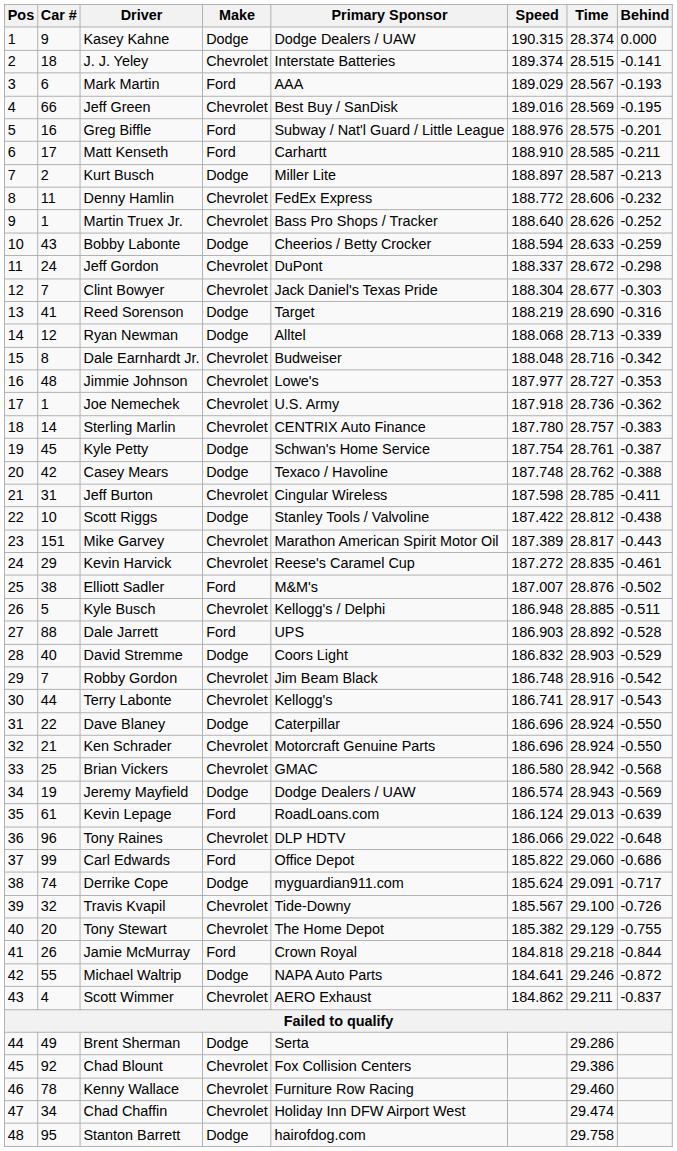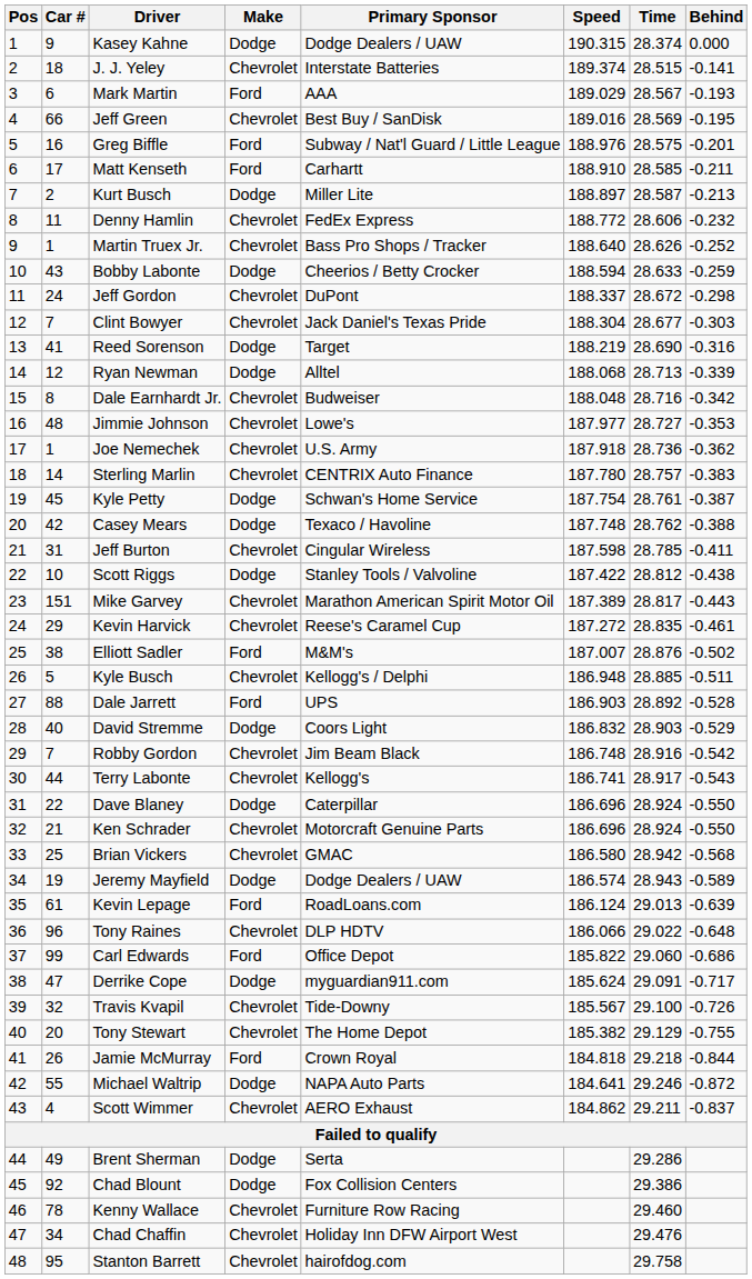 <table class="wikitable">
 <tr>
 <th colspan="1" rowspan="1">Pos</th>
 <th colspan="1" rowspan="1">Car #</th>
 <th colspan="1" rowspan="1">Driver</th>
 <th colspan="1" rowspan="1">Make</th>
 <th colspan="1" rowspan="1">Primary Sponsor</th>
 <th colspan="1" rowspan="1">Speed</th>
 <th colspan="1" rowspan="1">Time</th>
 <th colspan="1" rowspan="1">Behind</th>
 </tr>
 <tr>
 <td>1</td>
 <td>9</td>
 <td>Kasey Kahne</td>
 <td>Dodge</td>
 <td>Dodge Dealers / UAW</td>
 <td>190.315</td>
 <td>28.374</td>
 <td>0.000</td>
 </tr>
 <tr>
 <td>2</td>
 <td>18</td>
 <td>J. J. Yeley</td>
 <td>Chevrolet</td>
 <td>Interstate Batteries</td>
 <td>189.374</td>
 <td>28.515</td>
 <td>-0.141</td>
 </tr>
 <tr>
 <td>3</td>
 <td>6</td>
 <td>Mark Martin</td>
 <td>Ford</td>
 <td>AAA</td>
 <td>189.029</td>
 <td>28.567</td>
 <td>-0.193</td>
 </tr>
 <tr>
 <td>4</td>
 <td>66</td>
 <td>Jeff Green</td>
 <td>Chevrolet</td>
 <td>Best Buy / SanDisk</td>
 <td>189.016</td>
 <td>28.569</td>
 <td>-0.195</td>
 </tr>
 <tr>
 <td>5</td>
 <td>16</td>
 <td>Greg Biffle</td>
 <td>Ford</td>
 <td>Subway / Nat'l Guard / Little League</td>
 <td>188.976</td>
 <td>28.575</td>
 <td>-0.201</td>
 </tr>
 <tr>
 <td>6</td>
 <td>17</td>
 <td>Matt Kenseth</td>
 <td>Ford</td>
 <td>Carhartt</td>
 <td>188.910</td>
 <td>28.585</td>
 <td>-0.211</td>
 </tr>
 <tr>
 <td>7</td>
 <td>2</td>
 <td>Kurt Busch</td>
 <td>Dodge</td>
 <td>Miller Lite</td>
 <td>188.897</td>
 <td>28.587</td>
 <td>-0.213</td>
 </tr>
 <tr>
 <td>8</td>
 <td>11</td>
 <td>Denny Hamlin</td>
 <td>Chevrolet</td>
 <td>FedEx Express</td>
 <td>188.772</td>
 <td>28.606</td>
 <td>-0.232</td>
 </tr>
 <tr>
 <td>9</td>
 <td>1</td>
 <td>Martin Truex Jr.</td>
 <td>Chevrolet</td>
 <td>Bass Pro Shops / Tracker</td>
 <td>188.640</td>
 <td>28.626</td>
 <td>-0.252</td>
 </tr>
 <tr>
 <td>10</td>
 <td>43</td>
 <td>Bobby Labonte</td>
 <td>Dodge</td>
 <td>Cheerios / Betty Crocker</td>
 <td>188.594</td>
 <td>28.633</td>
 <td>-0.259</td>
 </tr>
 <tr>
 <td>11</td>
 <td>24</td>
 <td>Jeff Gordon</td>
 <td>Chevrolet</td>
 <td>DuPont</td>
 <td>188.337</td>
 <td>28.672</td>
 <td>-0.298</td>
 </tr>
 <tr>
 <td>12</td>
 <td>7</td>
 <td>Clint Bowyer</td>
 <td>Chevrolet</td>
 <td>Jack Daniel's Texas Pride</td>
 <td>188.304</td>
 <td>28.677</td>
 <td>-0.303</td>
 </tr>
 <tr>
 <td>13</td>
 <td>41</td>
 <td>Reed Sorenson</td>
 <td>Dodge</td>
 <td>Target</td>
 <td>188.219</td>
 <td>28.690</td>
 <td>-0.316</td>
 </tr>
 <tr>
 <td>14</td>
 <td>12</td>
 <td>Ryan Newman</td>
 <td>Dodge</td>
 <td>Alltel</td>
 <td>188.068</td>
 <td>28.713</td>
 <td>-0.339</td>
 </tr>
 <tr>
 <td>15</td>
 <td>8</td>
 <td>Dale Earnhardt Jr.</td>
 <td>Chevrolet</td>
 <td>Budweiser</td>
 <td>188.048</td>
 <td>28.716</td>
 <td>-0.342</td>
 </tr>
 <tr>
 <td>16</td>
 <td>48</td>
 <td>Jimmie Johnson</td>
 <td>Chevrolet</td>
 <td>Lowe's</td>
 <td>187.977</td>
 <td>28.727</td>
 <td>-0.353</td>
 </tr>
 <tr>
 <td>17</td>
 <td>1</td>
 <td>Joe Nemechek</td>
 <td>Chevrolet</td>
 <td>U.S. Army</td>
 <td>187.918</td>
 <td>28.736</td>
 <td>-0.362</td>
 </tr>
 <tr>
 <td>18</td>
 <td>14</td>
 <td>Sterling Marlin</td>
 <td>Chevrolet</td>
 <td>CENTRIX Auto Finance</td>
 <td>187.780</td>
 <td>28.757</td>
 <td>-0.383</td>
 </tr>
 <tr>
 <td>19</td>
 <td>45</td>
 <td>Kyle Petty</td>
 <td>Dodge</td>
 <td>Schwan's Home Service</td>
 <td>187.754</td>
 <td>28.761</td>
 <td>-0.387</td>
 </tr>
 <tr>
 <td>20</td>
 <td>42</td>
 <td>Casey Mears</td>
 <td>Dodge</td>
 <td>Texaco / Havoline</td>
 <td>187.748</td>
 <td>28.762</td>
 <td>-0.388</td>
 </tr>
 <tr>
 <td>21</td>
 <td>31</td>
 <td>Jeff Burton</td>
 <td>Chevrolet</td>
 <td>Cingular Wireless</td>
 <td>187.598</td>
 <td>28.785</td>
 <td>-0.411</td>
 </tr>
 <tr>
 <td>22</td>
 <td>10</td>
 <td>Scott Riggs</td>
 <td>Dodge</td>
 <td>Stanley Tools / Valvoline</td>
 <td>187.422</td>
 <td>28.812</td>
 <td>-0.438</td>
 </tr>
 <tr>
 <td>23</td>
 <td>151</td>
 <td>Mike Garvey</td>
 <td>Chevrolet</td>
 <td>Marathon American Spirit Motor Oil</td>
 <td>187.389</td>
 <td>28.817</td>
 <td>-0.443</td>
 </tr>
 <tr>
 <td>24</td>
 <td>29</td>
 <td>Kevin Harvick</td>
 <td>Chevrolet</td>
 <td>Reese's Caramel Cup</td>
 <td>187.272</td>
 <td>28.835</td>
 <td>-0.461</td>
 </tr>
 <tr>
 <td>25</td>
 <td>38</td>
 <td>Elliott Sadler</td>
 <td>Ford</td>
 <td>M&M's</td>
 <td>187.007</td>
 <td>28.876</td>
 <td>-0.502</td>
 </tr>
 <tr>
 <td>26</td>
 <td>5</td>
 <td>Kyle Busch</td>
 <td>Chevrolet</td>
 <td>Kellogg's / Delphi</td>
 <td>186.948</td>
 <td>28.885</td>
 <td>-0.511</td>
 </tr>
 <tr>
 <td>27</td>
 <td>88</td>
 <td>Dale Jarrett</td>
 <td>Ford</td>
 <td>UPS</td>
 <td>186.903</td>
 <td>28.892</td>
 <td>-0.528</td>
 </tr>
 <tr>
 <td>28</td>
 <td>40</td>
 <td>David Stremme</td>
 <td>Dodge</td>
 <td>Coors Light</td>
 <td>186.832</td>
 <td>28.903</td>
 <td>-0.529</td>
 </tr>
 <tr>
 <td>29</td>
 <td>7</td>
 <td>Robby Gordon</td>
 <td>Chevrolet</td>
 <td>Jim Beam Black</td>
 <td>186.748</td>
 <td>28.916</td>
 <td>-0.542</td>
 </tr>
 <tr>
 <td>30</td>
 <td>44</td>
 <td>Terry Labonte</td>
 <td>Chevrolet</td>
 <td>Kellogg's</td>
 <td>186.741</td>
 <td>28.917</td>
 <td>-0.543</td>
 </tr>
 <tr>
 <td>31</td>
 <td>22</td>
 <td>Dave Blaney</td>
 <td>Dodge</td>
 <td>Caterpillar</td>
 <td>186.696</td>
 <td>28.924</td>
 <td>-0.550</td>
 </tr>
 <tr>
 <td>32</td>
 <td>21</td>
 <td>Ken Schrader</td>
 <td>Chevrolet</td>
 <td>Motorcraft Genuine Parts</td>
 <td>186.696</td>
 <td>28.924</td>
 <td>-0.550</td>
 </tr>
 <tr>
 <td>33</td>
 <td>25</td>
 <td>Brian Vickers</td>
 <td>Chevrolet</td>
 <td>GMAC</td>
 <td>186.580</td>
 <td>28.942</td>
 <td>-0.568</td>
 </tr>
 <tr>
 <td>34</td>
 <td>19</td>
 <td>Jeremy Mayfield</td>
 <td>Dodge</td>
 <td>Dodge Dealers / UAW</td>
 <td>186.574</td>
 <td>28.943</td>
-<td>-0.569</td>
+<td>-0.589</td>
 </tr>
 <tr>
 <td>35</td>
 <td>61</td>
 <td>Kevin Lepage</td>
 <td>Ford</td>
 <td>RoadLoans.com</td>
 <td>186.124</td>
 <td>29.013</td>
 <td>-0.639</td>
 </tr>
 <tr>
 <td>36</td>
 <td>96</td>
 <td>Tony Raines</td>
 <td>Chevrolet</td>
 <td>DLP HDTV</td>
 <td>186.066</td>
 <td>29.022</td>
 <td>-0.648</td>
 </tr>
 <tr>
 <td>37</td>
 <td>99</td>
 <td>Carl Edwards</td>
 <td>Ford</td>
 <td>Office Depot</td>
 <td>185.822</td>
 <td>29.060</td>
 <td>-0.686</td>
 </tr>
 <tr>
 <td>38</td>
-<td>74</td>
+<td>47</td>
 <td>Derrike Cope</td>
 <td>Dodge</td>
 <td>myguardian911.com</td>
 <td>185.624</td>
 <td>29.091</td>
 <td>-0.717</td>
 </tr>
 <tr>
 <td>39</td>
 <td>32</td>
 <td>Travis Kvapil</td>
 <td>Chevrolet</td>
 <td>Tide-Downy</td>
 <td>185.567</td>
 <td>29.100</td>
 <td>-0.726</td>
 </tr>
 <tr>
 <td>40</td>
 <td>20</td>
 <td>Tony Stewart</td>
 <td>Chevrolet</td>
 <td>The Home Depot</td>
 <td>185.382</td>
 <td>29.129</td>
 <td>-0.755</td>
 </tr>
 <tr>
 <td>41</td>
 <td>26</td>
 <td>Jamie McMurray</td>
 <td>Ford</td>
 <td>Crown Royal</td>
 <td>184.818</td>
 <td>29.218</td>
 <td>-0.844</td>
 </tr>
 <tr>
 <td>42</td>
 <td>55</td>
 <td>Michael Waltrip</td>
 <td>Dodge</td>
 <td>NAPA Auto Parts</td>
 <td>184.641</td>
 <td>29.246</td>
 <td>-0.872</td>
 </tr>
 <tr>
 <td>43</td>
 <td>4</td>
 <td>Scott Wimmer</td>
 <td>Chevrolet</td>
 <td>AERO Exhaust</td>
 <td>184.862</td>
 <td>29.211</td>
 <td>-0.837</td>
 </tr>
 <tr>
 <th colspan="8">Failed to qualify</th>
 </tr>
 <tr>
 <td>44</td>
 <td>49</td>
 <td>Brent Sherman</td>
 <td>Dodge</td>
 <td>Serta</td>
 <td></td>
 <td>29.286</td>
 <td></td>
 </tr>
 <tr>
 <td>45</td>
 <td>92</td>
 <td>Chad Blount</td>
-<td>Chevrolet</td>
+<td>Dodge</td>
 <td>Fox Collision Centers</td>
 <td></td>
 <td>29.386</td>
 <td></td>
 </tr>
 <tr>
 <td>46</td>
 <td>78</td>
 <td>Kenny Wallace</td>
 <td>Chevrolet</td>
 <td>Furniture Row Racing</td>
 <td></td>
 <td>29.460</td>
 <td></td>
 </tr>
 <tr>
 <td>47</td>
 <td>34</td>
 <td>Chad Chaffin</td>
 <td>Chevrolet</td>
 <td>Holiday Inn DFW Airport West</td>
 <td></td>
-<td>29.474</td>
+<td>29.476</td>
 <td></td>
 </tr>
 <tr>
 <td>48</td>
 <td>95</td>
 <td>Stanton Barrett</td>
-<td>Dodge</td>
+<td>Chevrolet</td>
 <td>hairofdog.com</td>
 <td></td>
 <td>29.758</td>
 <td></td>
 </tr>
 </table>
